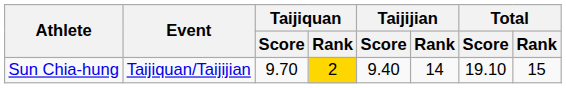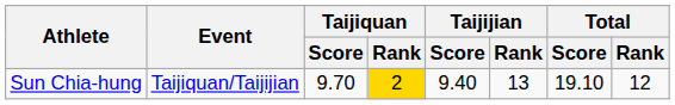 <table class="wikitable" style="text-align:center; font-size:90%">
 <tr>
 <th rowspan="2">Athlete</th>
 <th rowspan="2">Event</th>
 <th colspan="2">Taijiquan</th>
 <th colspan="2">Taijijian</th>
 <th colspan="2">Total</th>
 </tr>
 <tr>
 <th>Score</th>
 <th>Rank</th>
 <th>Score</th>
 <th>Rank</th>
 <th>Score</th>
 <th>Rank</th>
 </tr>
 <tr>
 <td align="left"><a href='#'>Sun Chia-hung</a></td>
 <td align="left"><a href='#'>Taijiquan/Taijijian</a></td>
 <td>9.70</td>
 <td style="background: gold;">2</td>
 <td>9.40</td>
-<td>14</td>
+<td>13</td>
 <td>19.10</td>
-<td>15</td>
+<td>12</td>
 </tr>
 </table>
